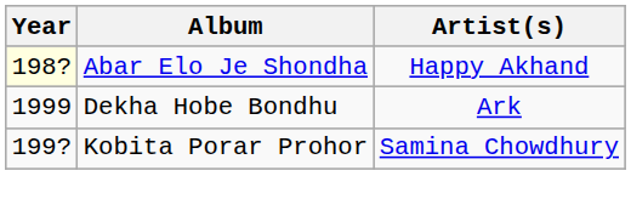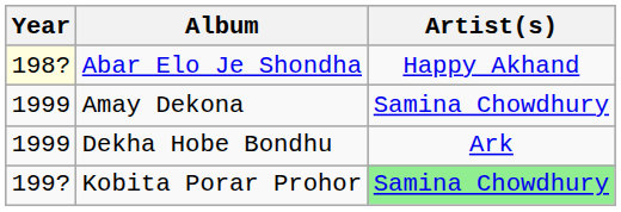 <table class="wikitable sortable" style= "auto">
 <tr>
 <th>Year</th>
 <th>Album</th>
 <th>Artist(s)</th>
 </tr>
 <tr>
 <td style="background: lightyellow;">198?</td>
 <td><a href='#'>Abar Elo Je Shondha</a></td>
 <td align="center"><a href='#'>Happy Akhand</a></td>
 </tr>
 <tr>
 <td>1999</td>
+<td>Amay Dekona</td>
+<td align="center"><a href='#'>Samina Chowdhury</a></td>
+</tr>
+<tr>
+<td>1999</td>
 <td>Dekha Hobe Bondhu</td>
 <td align="center"><a href='#'>Ark</a></td>
 </tr>
 <tr>
 <td>199?</td>
 <td>Kobita Porar Prohor</td>
-<td align="center"><a href='#'>Samina Chowdhury</a></td>
+<td align="center" style="background: lightgreen;"><a href='#'>Samina Chowdhury</a></td>
 </tr>
 </table>
